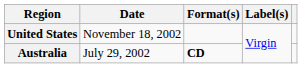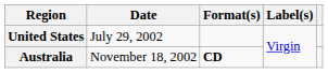 <table class="wikitable plainrowheaders">
 <tr>
 <th scope="col">Region</th>
 <th scope="col">Date</th>
 <th scope="col">Format(s)</th>
 <th scope="col">Label(s)</th>
 <th scope="col"></th>
 </tr>
 <tr>
 <th scope="row">United States</th>
-<td>November 18, 2002</td>
+<td>July 29, 2002</td>
 <td></td>
 <td rowspan="2"><a href='#'>Virgin</a></td>
 <td></td>
 </tr>
 <tr>
 <th scope="row">Australia</th>
-<td>July 29, 2002</td>
+<td>November 18, 2002</td>
 <td><strong>CD</strong></td>
 <td></td>
 </tr>
 </table>
